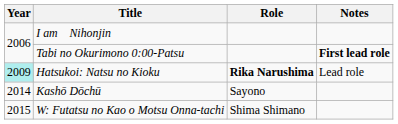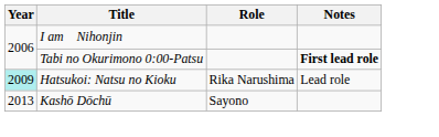 <table class="wikitable">
 <tr>
 <th>Year</th>
 <th>Title</th>
 <th>Role</th>
 <th>Notes</th>
 </tr>
 <tr>
 <td rowspan="2">2006</td>
 <td><em>I am　Nihonjin</em></td>
 <td></td>
 <td></td>
 </tr>
 <tr>
 <td><em>Tabi no Okurimono 0:00-Patsu</em></td>
 <td></td>
 <td><strong>First lead role</strong></td>
 </tr>
 <tr>
 <td style="background: paleturquoise;">2009</td>
 <td><em>Hatsukoi: Natsu no Kioku</em></td>
-<td><strong>Rika Narushima</strong></td>
+<td>Rika Narushima</td>
 <td>Lead role</td>
 </tr>
 <tr>
-<td>2014</td>
+<td>2013</td>
 <td><em>Kashō Dōchū</em></td>
 <td>Sayono</td>
 <td></td>
 </tr>
-<tr>
-<td>2015</td>
-<td><em>W: Futatsu no Kao o Motsu Onna-tachi</em></td>
-<td>Shima Shimano</td>
-<td></td>
-</tr>
 </table>
